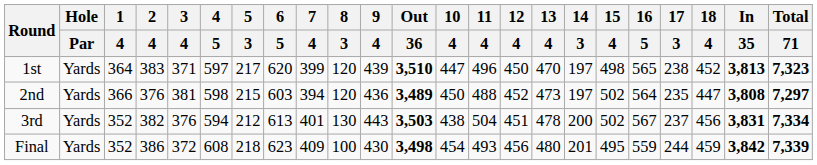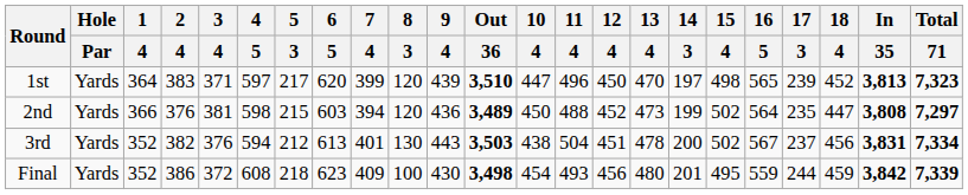 <table class="wikitable" style="text-align:center">
 <tr>
 <th rowspan=2>Round</th>
 <th>Hole</th>
 <th>1</th>
 <th>2</th>
 <th>3</th>
 <th>4</th>
 <th>5</th>
 <th>6</th>
 <th>7</th>
 <th>8</th>
 <th>9</th>
 <th>Out</th>
 <th>10</th>
 <th>11</th>
 <th>12</th>
 <th>13</th>
 <th>14</th>
 <th>15</th>
 <th>16</th>
 <th>17</th>
 <th>18</th>
 <th>In</th>
 <th>Total</th>
 </tr>
 <tr>
 <th>Par</th>
 <th>4</th>
 <th>4</th>
 <th>4</th>
 <th>5</th>
 <th>3</th>
 <th>5</th>
 <th>4</th>
 <th>3</th>
 <th>4</th>
 <th>36</th>
 <th>4</th>
 <th>4</th>
 <th>4</th>
 <th>4</th>
 <th>3</th>
 <th>4</th>
 <th>5</th>
 <th>3</th>
 <th>4</th>
 <th>35</th>
 <th>71</th>
 </tr>
 <tr>
 <td>1st</td>
 <td>Yards</td>
 <td>364</td>
 <td>383</td>
 <td>371</td>
 <td>597</td>
 <td>217</td>
 <td>620</td>
 <td>399</td>
 <td>120</td>
 <td>439</td>
 <td><strong>3,510</strong></td>
 <td>447</td>
 <td>496</td>
 <td>450</td>
 <td>470</td>
 <td>197</td>
 <td>498</td>
 <td>565</td>
-<td>238</td>
+<td>239</td>
 <td>452</td>
 <td><strong>3,813</strong></td>
 <td><strong>7,323</strong></td>
 </tr>
 <tr>
 <td>2nd</td>
 <td>Yards</td>
 <td>366</td>
 <td>376</td>
 <td>381</td>
 <td>598</td>
 <td>215</td>
 <td>603</td>
 <td>394</td>
 <td>120</td>
 <td>436</td>
 <td><strong>3,489</strong></td>
 <td>450</td>
 <td>488</td>
 <td>452</td>
 <td>473</td>
-<td>197</td>
+<td>199</td>
 <td>502</td>
 <td>564</td>
 <td>235</td>
 <td>447</td>
 <td><strong>3,808</strong></td>
 <td><strong>7,297</strong></td>
 </tr>
 <tr>
 <td>3rd</td>
 <td>Yards</td>
 <td>352</td>
 <td>382</td>
 <td>376</td>
 <td>594</td>
 <td>212</td>
 <td>613</td>
 <td>401</td>
 <td>130</td>
 <td>443</td>
 <td><strong>3,503</strong></td>
 <td>438</td>
 <td>504</td>
 <td>451</td>
 <td>478</td>
 <td>200</td>
 <td>502</td>
 <td>567</td>
 <td>237</td>
 <td>456</td>
 <td><strong>3,831</strong></td>
 <td><strong>7,334</strong></td>
 </tr>
 <tr>
 <td>Final</td>
 <td>Yards</td>
 <td>352</td>
 <td>386</td>
 <td>372</td>
 <td>608</td>
 <td>218</td>
 <td>623</td>
 <td>409</td>
 <td>100</td>
 <td>430</td>
 <td><strong>3,498</strong></td>
 <td>454</td>
 <td>493</td>
 <td>456</td>
 <td>480</td>
 <td>201</td>
 <td>495</td>
 <td>559</td>
 <td>244</td>
 <td>459</td>
 <td><strong>3,842</strong></td>
 <td><strong>7,339</strong></td>
 </tr>
 </table>
